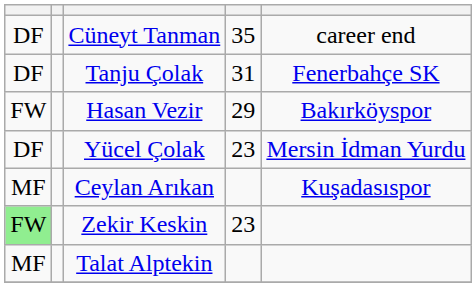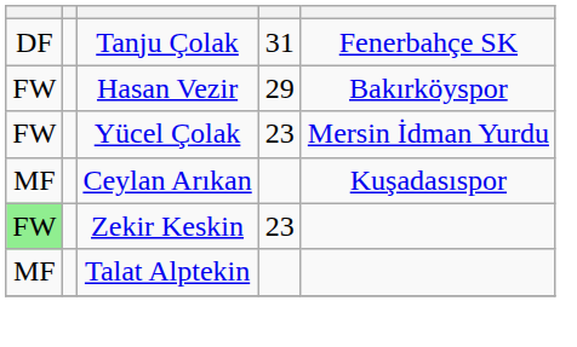 <table class="wikitable sortable" style="text-align: center">
 <tr>
 <th></th>
 <th></th>
 <th></th>
 <th></th>
 <th></th>
-</tr>
-<tr>
-<td>DF</td>
-<td></td>
-<td><a href='#'>Cüneyt Tanman</a></td>
-<td>35</td>
-<td>career end</td>
 </tr>
 <tr>
 <td>DF</td>
 <td></td>
 <td><a href='#'>Tanju Çolak</a></td>
 <td>31</td>
 <td><a href='#'>Fenerbahçe SK</a></td>
 </tr>
 <tr>
 <td>FW</td>
 <td></td>
 <td><a href='#'>Hasan Vezir</a></td>
 <td>29</td>
 <td><a href='#'>Bakırköyspor</a></td>
 </tr>
 <tr>
-<td>DF</td>
+<td>FW</td>
 <td></td>
 <td><a href='#'>Yücel Çolak</a></td>
 <td>23</td>
 <td><a href='#'>Mersin İdman Yurdu</a></td>
 </tr>
 <tr>
 <td>MF</td>
 <td></td>
 <td><a href='#'>Ceylan Arıkan</a></td>
 <td></td>
 <td><a href='#'>Kuşadasıspor</a></td>
 </tr>
 <tr>
 <td style="background: lightgreen;">FW</td>
 <td></td>
 <td><a href='#'>Zekir Keskin</a></td>
 <td>23</td>
 <td></td>
 </tr>
 <tr>
 <td>MF</td>
 <td></td>
 <td><a href='#'>Talat Alptekin</a></td>
 <td></td>
 <td></td>
 </tr>
 <tr>
 </tr>
 </table>
